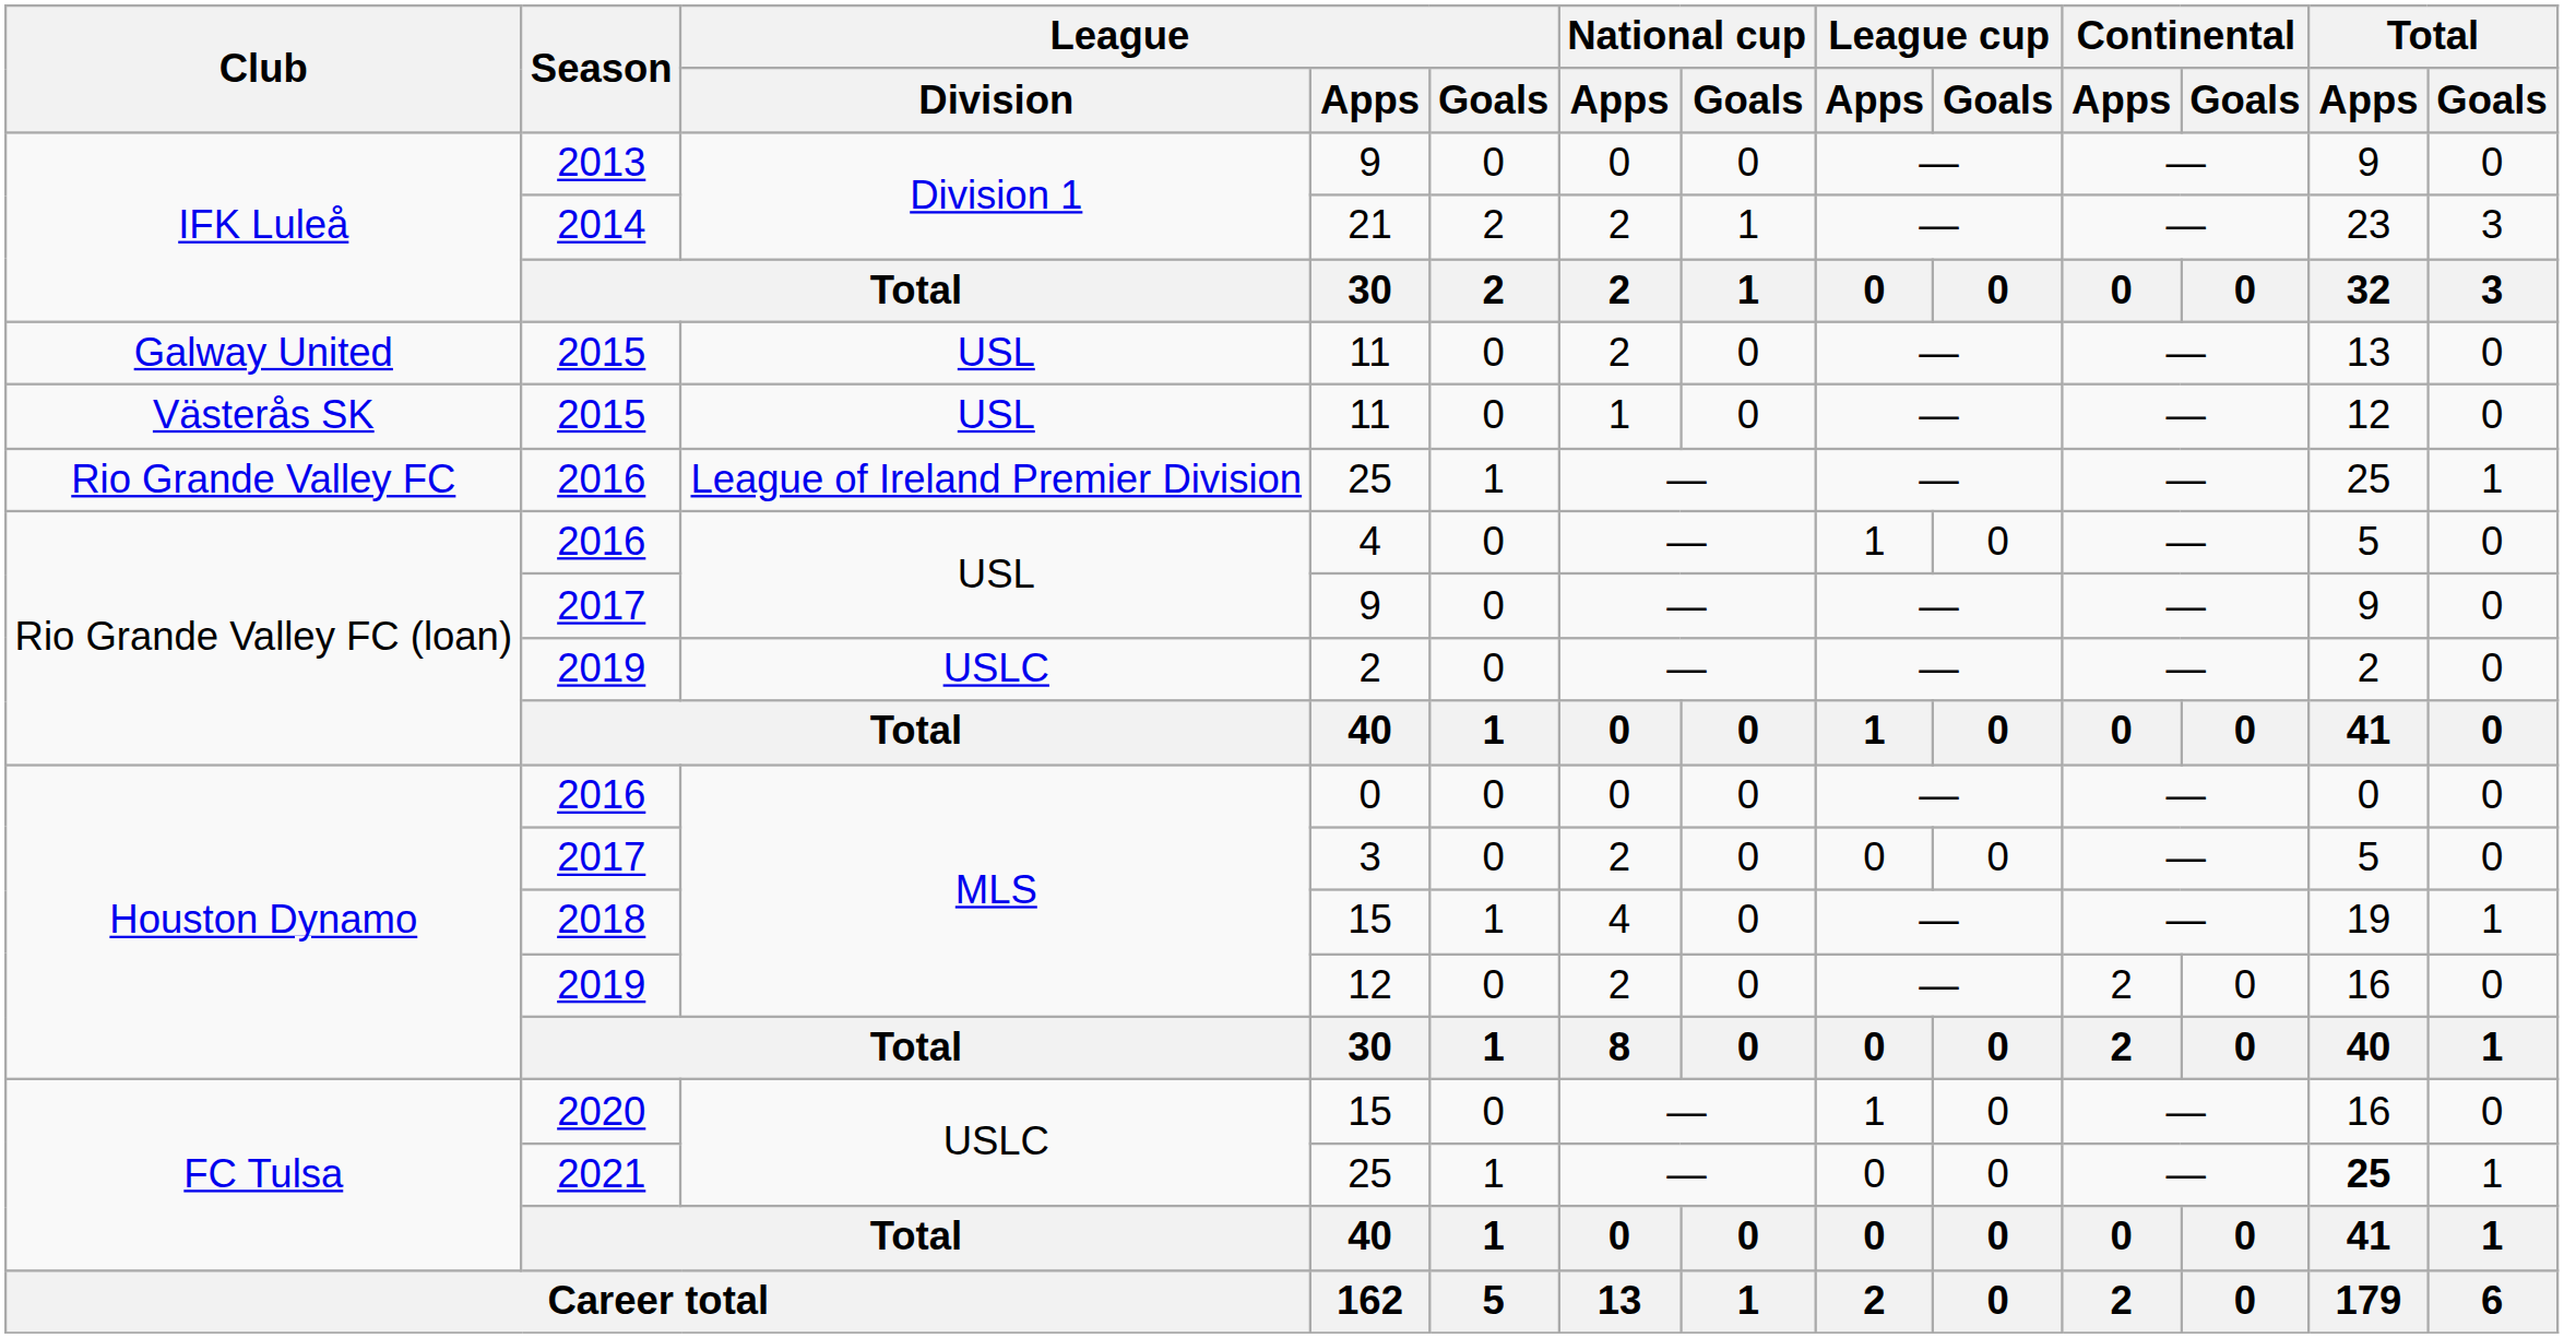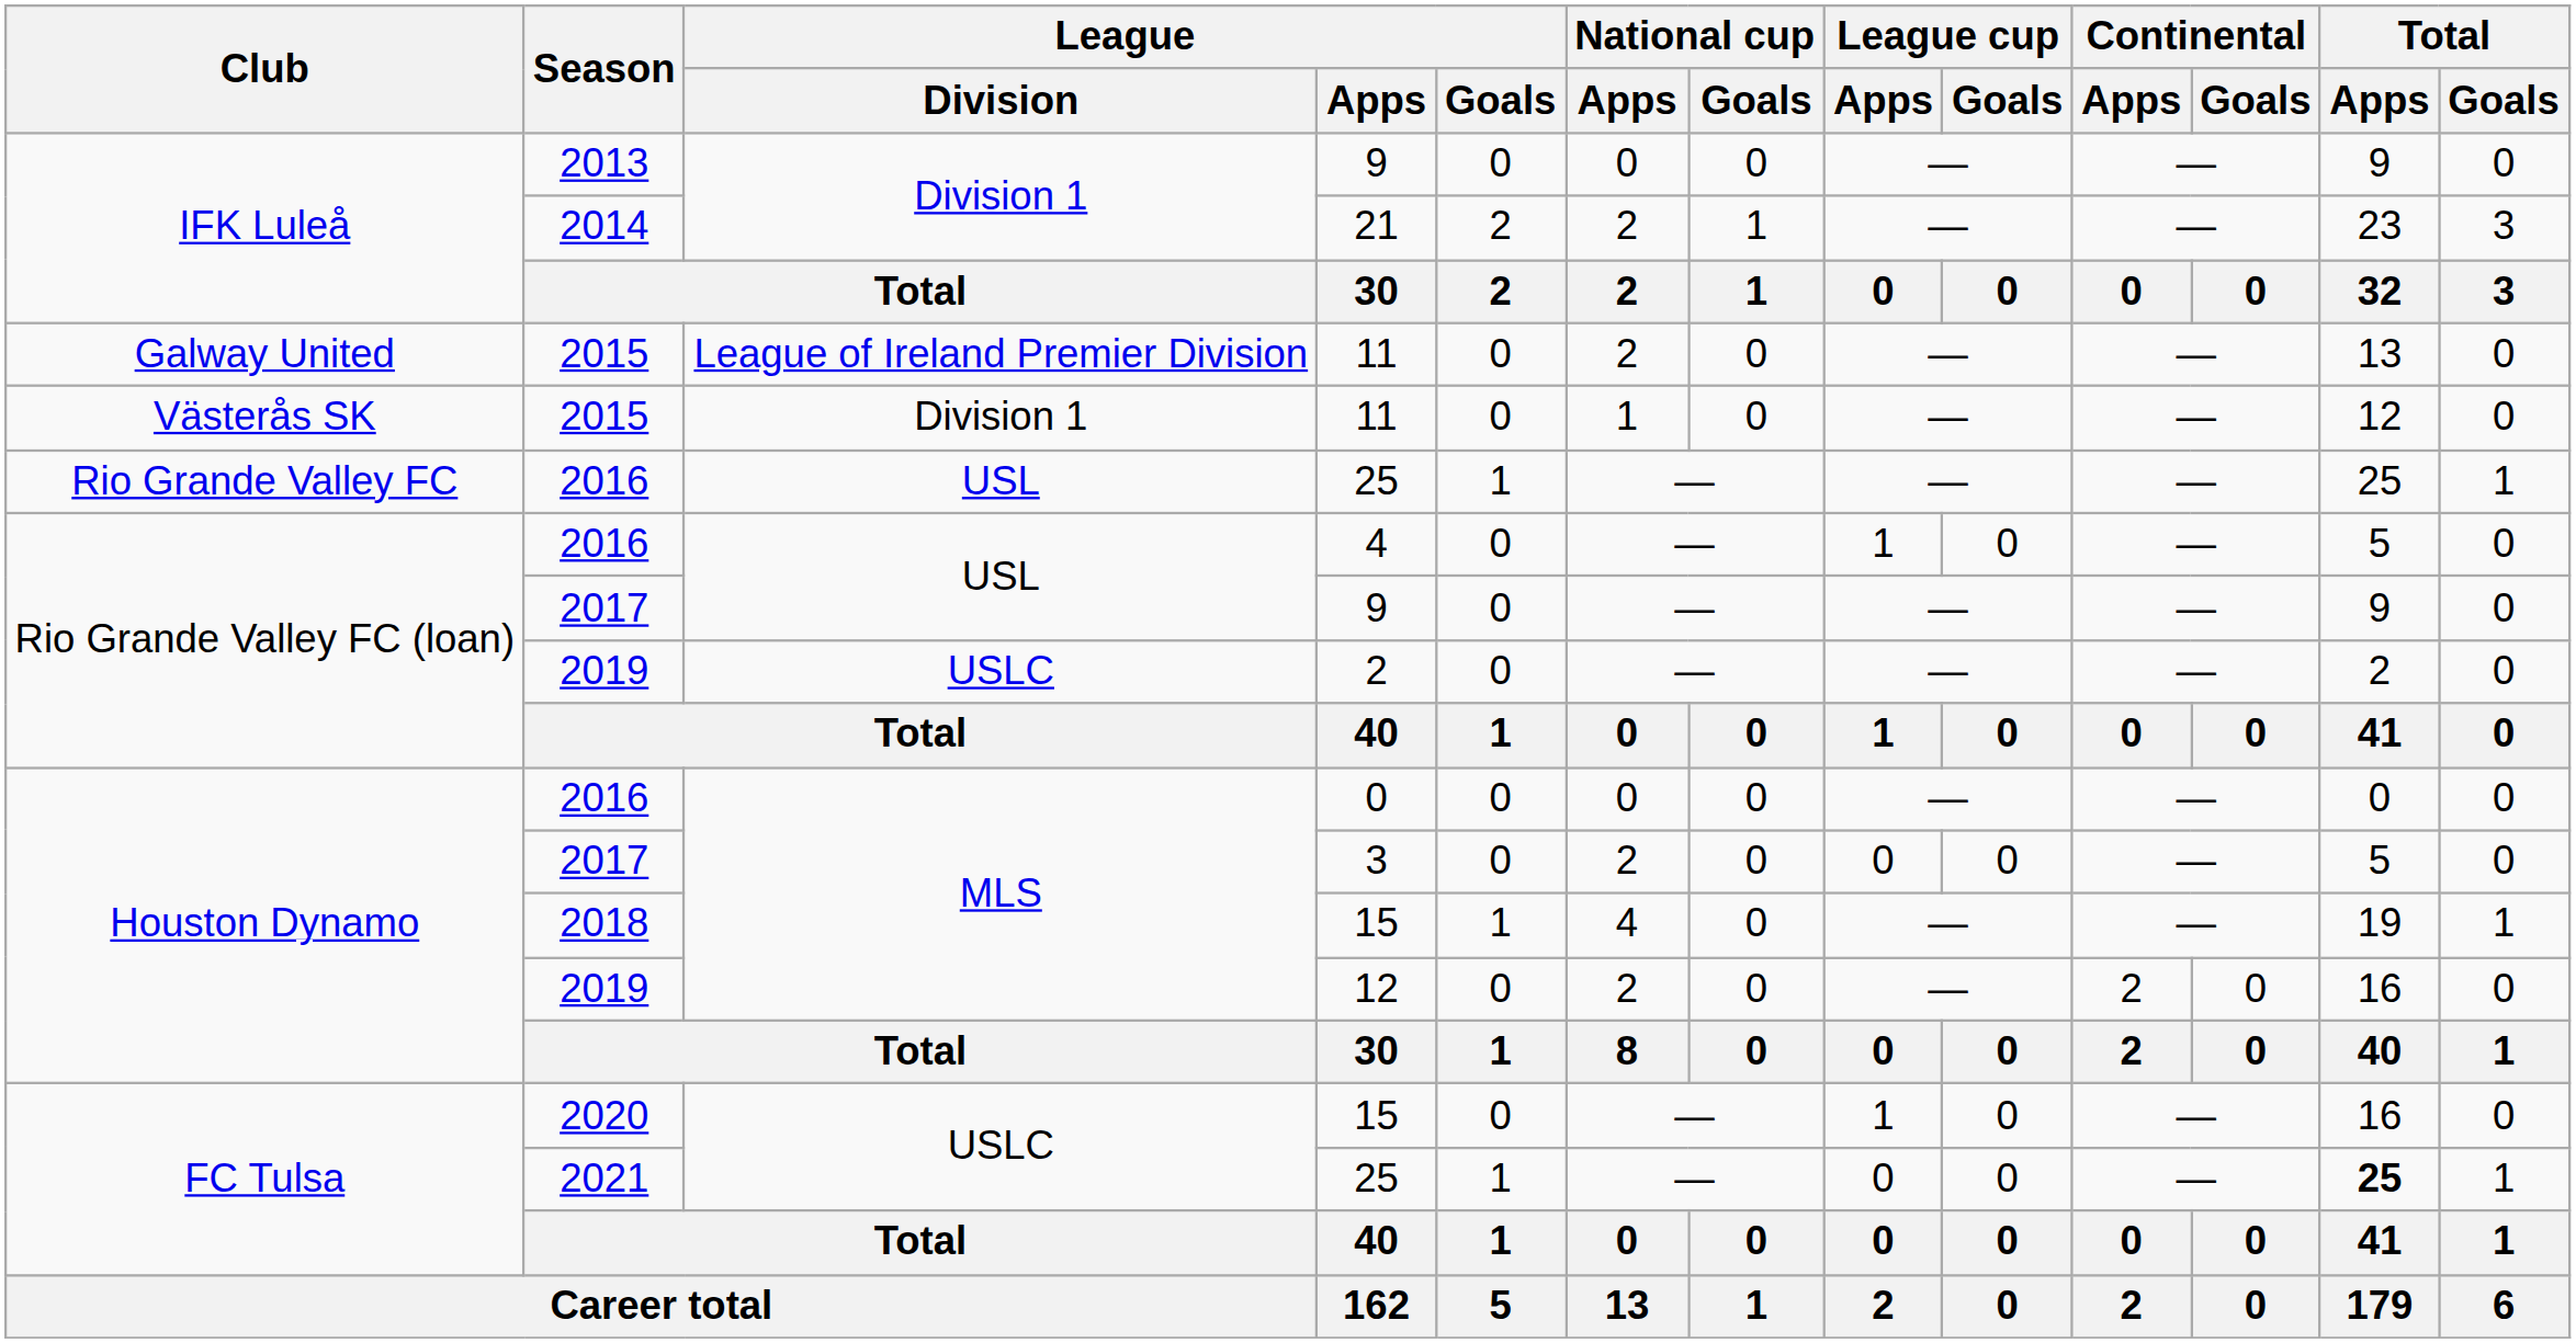 <table class="wikitable" style="text-align:center">
 <tr>
 <th rowspan="2">Club</th>
 <th rowspan="2">Season</th>
 <th colspan="3">League</th>
 <th colspan="2">National cup</th>
 <th colspan="2">League cup</th>
 <th colspan="2">Continental</th>
 <th colspan="2">Total</th>
 </tr>
 <tr>
 <th>Division</th>
 <th>Apps</th>
 <th>Goals</th>
 <th>Apps</th>
 <th>Goals</th>
 <th>Apps</th>
 <th>Goals</th>
 <th>Apps</th>
 <th>Goals</th>
 <th>Apps</th>
 <th>Goals</th>
 </tr>
 <tr>
 <td rowspan="3"><a href='#'>IFK Luleå</a></td>
 <td><a href='#'>2013</a></td>
 <td rowspan="2"><a href='#'>Division 1</a></td>
 <td>9</td>
 <td>0</td>
 <td>0</td>
 <td>0</td>
 <td colspan="2">—</td>
 <td colspan="2">—</td>
 <td>9</td>
 <td>0</td>
 </tr>
 <tr>
 <td><a href='#'>2014</a></td>
 <td>21</td>
 <td>2</td>
 <td>2</td>
 <td>1</td>
 <td colspan="2">—</td>
 <td colspan="2">—</td>
 <td>23</td>
 <td>3</td>
 </tr>
 <tr>
 <th colspan="2">Total</th>
 <th>30</th>
 <th>2</th>
 <th>2</th>
 <th>1</th>
 <th>0</th>
 <th>0</th>
 <th>0</th>
 <th>0</th>
 <th>32</th>
 <th>3</th>
 </tr>
 <tr>
 <td><a href='#'>Galway United</a></td>
 <td><a href='#'>2015</a></td>
-<td><a href='#'>USL</a></td>
+<td><a href='#'>League of Ireland Premier Division</a></td>
 <td>11</td>
 <td>0</td>
 <td>2</td>
 <td>0</td>
 <td colspan="2">—</td>
 <td colspan="2">—</td>
 <td>13</td>
 <td>0</td>
 </tr>
 <tr>
 <td><a href='#'>Västerås SK</a></td>
 <td><a href='#'>2015</a></td>
-<td><a href='#'>USL</a></td>
+<td>Division 1</td>
 <td>11</td>
 <td>0</td>
 <td>1</td>
 <td>0</td>
 <td colspan="2">—</td>
 <td colspan="2">—</td>
 <td>12</td>
 <td>0</td>
 </tr>
 <tr>
 <td><a href='#'>Rio Grande Valley FC</a></td>
 <td><a href='#'>2016</a></td>
-<td><a href='#'>League of Ireland Premier Division</a></td>
+<td><a href='#'>USL</a></td>
 <td>25</td>
 <td>1</td>
 <td colspan="2">—</td>
 <td colspan="2">—</td>
 <td colspan="2">—</td>
 <td>25</td>
 <td>1</td>
 </tr>
 <tr>
 <td rowspan="4">Rio Grande Valley FC (loan)</td>
 <td><a href='#'>2016</a></td>
 <td rowspan="2">USL</td>
 <td>4</td>
 <td>0</td>
 <td colspan="2">—</td>
 <td>1</td>
 <td>0</td>
 <td colspan="2">—</td>
 <td>5</td>
 <td>0</td>
 </tr>
 <tr>
 <td><a href='#'>2017</a></td>
 <td>9</td>
 <td>0</td>
 <td colspan="2">—</td>
 <td colspan="2">—</td>
 <td colspan="2">—</td>
 <td>9</td>
 <td>0</td>
 </tr>
 <tr>
 <td><a href='#'>2019</a></td>
 <td><a href='#'>USLC</a></td>
 <td>2</td>
 <td>0</td>
 <td colspan="2">—</td>
 <td colspan="2">—</td>
 <td colspan="2">—</td>
 <td>2</td>
 <td>0</td>
 </tr>
 <tr>
 <th colspan="2">Total</th>
 <th>40</th>
 <th>1</th>
 <th>0</th>
 <th>0</th>
 <th>1</th>
 <th>0</th>
 <th>0</th>
 <th>0</th>
 <th>41</th>
 <th>0</th>
 </tr>
 <tr>
 <td rowspan="5"><a href='#'>Houston Dynamo</a></td>
 <td><a href='#'>2016</a></td>
 <td rowspan="4"><a href='#'>MLS</a></td>
 <td>0</td>
 <td>0</td>
 <td>0</td>
 <td>0</td>
 <td colspan="2">—</td>
 <td colspan="2">—</td>
 <td>0</td>
 <td>0</td>
 </tr>
 <tr>
 <td><a href='#'>2017</a></td>
 <td>3</td>
 <td>0</td>
 <td>2</td>
 <td>0</td>
 <td>0</td>
 <td>0</td>
 <td colspan="2">—</td>
 <td>5</td>
 <td>0</td>
 </tr>
 <tr>
 <td><a href='#'>2018</a></td>
 <td>15</td>
 <td>1</td>
 <td>4</td>
 <td>0</td>
 <td colspan="2">—</td>
 <td colspan="2">—</td>
 <td>19</td>
 <td>1</td>
 </tr>
 <tr>
 <td><a href='#'>2019</a></td>
 <td>12</td>
 <td>0</td>
 <td>2</td>
 <td>0</td>
 <td colspan="2">—</td>
 <td>2</td>
 <td>0</td>
 <td>16</td>
 <td>0</td>
 </tr>
 <tr>
 <th colspan="2">Total</th>
 <th>30</th>
 <th>1</th>
 <th>8</th>
 <th>0</th>
 <th>0</th>
 <th>0</th>
 <th>2</th>
 <th>0</th>
 <th>40</th>
 <th>1</th>
 </tr>
 <tr>
 <td rowspan="3"><a href='#'>FC Tulsa</a></td>
 <td><a href='#'>2020</a></td>
 <td rowspan="2">USLC</td>
 <td>15</td>
 <td>0</td>
 <td colspan="2">—</td>
 <td>1</td>
 <td>0</td>
 <td colspan="2">—</td>
 <td>16</td>
 <td>0</td>
 </tr>
 <tr>
 <td><a href='#'>2021</a></td>
 <td>25</td>
 <td>1</td>
 <td colspan="2">—</td>
 <td>0</td>
 <td>0</td>
 <td colspan="2">—</td>
 <td><strong>25</strong></td>
 <td>1</td>
 </tr>
 <tr>
 <th colspan="2">Total</th>
 <th>40</th>
 <th>1</th>
 <th>0</th>
 <th>0</th>
 <th>0</th>
 <th>0</th>
 <th>0</th>
 <th>0</th>
 <th>41</th>
 <th>1</th>
 </tr>
 <tr>
 <th colspan="3">Career total</th>
 <th>162</th>
 <th>5</th>
 <th>13</th>
 <th>1</th>
 <th>2</th>
 <th>0</th>
 <th>2</th>
 <th>0</th>
 <th>179</th>
 <th>6</th>
 </tr>
 </table>
